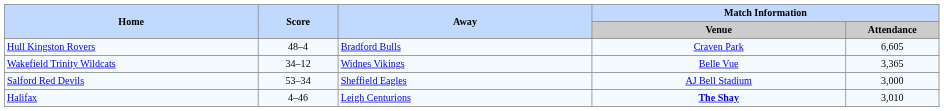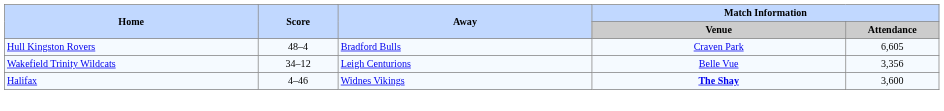 <table border=1 style="border-collapse:collapse; font-size:85%; text-align:center;" cellpadding=3 cellspacing=0 width=100%>
 <tr bgcolor=#C1D8FF>
 <th rowspan=2 width=19%>Home</th>
 <th rowspan=2 width=6%>Score</th>
 <th rowspan=2 width=19%>Away</th>
 <th colspan=2>Match Information</th>
 </tr>
 <tr bgcolor=#CCCCCC>
 <th width=19%>Venue</th>
 <th width=7%>Attendance</th>
 </tr>
 <tr bgcolor=#F5FAFF>
 <td align=left> <a href='#'>Hull Kingston Rovers</a></td>
 <td>48–4</td>
 <td align=left> <a href='#'>Bradford Bulls</a></td>
 <td><a href='#'>Craven Park</a></td>
 <td>6,605</td>
 </tr>
 <tr bgcolor=#F5FAFF>
 <td align=left> <a href='#'>Wakefield Trinity Wildcats</a></td>
 <td>34–12</td>
-<td align=left> <a href='#'>Widnes Vikings</a></td>
+<td align=left> <a href='#'>Leigh Centurions</a></td>
 <td><a href='#'>Belle Vue</a></td>
-<td>3,365</td>
-</tr>
-<tr bgcolor=#F5FAFF>
-<td align=left> <a href='#'>Salford Red Devils</a></td>
-<td>53–34</td>
-<td align=left> <a href='#'>Sheffield Eagles</a></td>
-<td><a href='#'>AJ Bell Stadium</a></td>
-<td>3,000</td>
+<td>3,356</td>
 </tr>
 <tr bgcolor=#F5FAFF>
 <td align=left> <a href='#'>Halifax</a></td>
 <td>4–46</td>
-<td align=left> <a href='#'>Leigh Centurions</a></td>
+<td align=left> <a href='#'>Widnes Vikings</a></td>
 <td><strong><a href='#'>The Shay</a></strong></td>
-<td>3,010</td>
+<td>3,600</td>
 </tr>
 </table>
